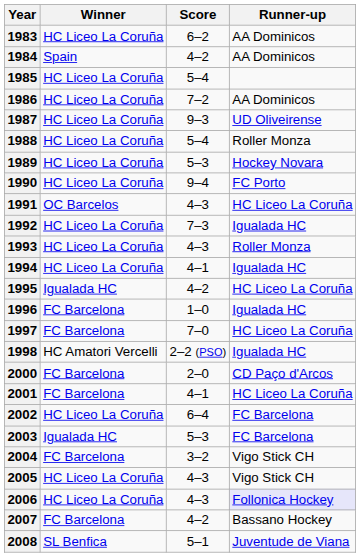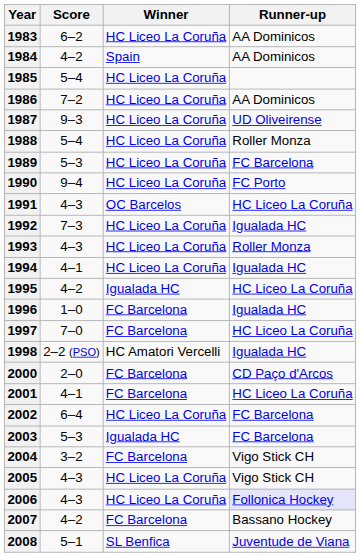 <table class="wikitable sortable plainrowheaders">
 <tr>
 <th scope="col">Year</th>
+<th scope="col" class="unsortable" align="center">Score</th>
 <th scope="col" class="unsortable">Winner</th>
-<th scope="col" class="unsortable" align="center">Score</th>
 <th scope="col" class="unsortable">Runner-up</th>
 </tr>
 <tr>
 <th scope="row">1983</th>
+<td align="center">6–2</td>
 <td> <a href='#'>HC Liceo La Coruña</a></td>
-<td align="center">6–2</td>
 <td> AA Dominicos</td>
 </tr>
 <tr>
 <th scope="row">1984</th>
+<td align="center">4–2</td>
 <td> <a href='#'>Spain</a></td>
-<td align="center">4–2</td>
 <td> AA Dominicos</td>
 </tr>
 <tr>
 <th scope="row">1985</th>
+<td align="center">5–4</td>
 <td> <a href='#'>HC Liceo La Coruña</a></td>
-<td align="center">5–4</td>
 <td></td>
 </tr>
 <tr>
 <th scope="row">1986</th>
+<td align="center">7–2</td>
 <td> <a href='#'>HC Liceo La Coruña</a></td>
-<td align="center">7–2</td>
 <td> AA Dominicos</td>
 </tr>
 <tr>
 <th scope="row">1987</th>
+<td align="center">9–3</td>
 <td> <a href='#'>HC Liceo La Coruña</a></td>
-<td align="center">9–3</td>
 <td> <a href='#'>UD Oliveirense</a></td>
 </tr>
 <tr>
 <th scope="row">1988</th>
+<td align="center">5–4</td>
 <td> <a href='#'>HC Liceo La Coruña</a></td>
-<td align="center">5–4</td>
 <td> Roller Monza</td>
 </tr>
 <tr>
 <th scope="row">1989</th>
+<td align="center">5–3</td>
 <td> <a href='#'>HC Liceo La Coruña</a></td>
-<td align="center">5–3</td>
-<td> <a href='#'>Hockey Novara</a></td>
+<td> <a href='#'>FC Barcelona</a></td>
 </tr>
 <tr>
 <th scope="row">1990</th>
+<td align="center">9–4</td>
 <td> <a href='#'>HC Liceo La Coruña</a></td>
-<td align="center">9–4</td>
 <td> <a href='#'>FC Porto</a></td>
 </tr>
 <tr>
 <th scope="row">1991</th>
+<td align="center">4–3</td>
 <td> <a href='#'>OC Barcelos</a></td>
-<td align="center">4–3</td>
 <td> <a href='#'>HC Liceo La Coruña</a></td>
 </tr>
 <tr>
 <th scope="row">1992</th>
+<td align="center">7–3</td>
 <td> <a href='#'>HC Liceo La Coruña</a></td>
-<td align="center">7–3</td>
 <td> <a href='#'>Igualada HC</a></td>
 </tr>
 <tr>
 <th scope="row">1993</th>
+<td align="center">4–3</td>
 <td> <a href='#'>HC Liceo La Coruña</a></td>
-<td align="center">4–3</td>
 <td> <a href='#'>Roller Monza</a></td>
 </tr>
 <tr>
 <th scope="row">1994</th>
+<td align="center">4–1</td>
 <td> <a href='#'>HC Liceo La Coruña</a></td>
-<td align="center">4–1</td>
 <td> <a href='#'>Igualada HC</a></td>
 </tr>
 <tr>
 <th scope="row">1995</th>
+<td align="center">4–2</td>
 <td> <a href='#'>Igualada HC</a></td>
-<td align="center">4–2</td>
 <td> <a href='#'>HC Liceo La Coruña</a></td>
 </tr>
 <tr>
 <th scope="row">1996</th>
+<td align="center">1–0</td>
 <td> <a href='#'>FC Barcelona</a></td>
-<td align="center">1–0</td>
 <td> <a href='#'>Igualada HC</a></td>
 </tr>
 <tr>
 <th scope="row">1997</th>
+<td align="center">7–0</td>
 <td> <a href='#'>FC Barcelona</a></td>
-<td align="center">7–0</td>
 <td> <a href='#'>HC Liceo La Coruña</a></td>
 </tr>
 <tr>
 <th scope="row">1998</th>
+<td align="center">2–2 <small>(<a href='#'>PSO</a>)</small></td>
 <td> HC Amatori Vercelli</td>
-<td align="center">2–2 <small>(<a href='#'>PSO</a>)</small></td>
 <td> <a href='#'>Igualada HC</a></td>
 </tr>
 <tr>
 <th scope="row">2000</th>
+<td align="center">2–0</td>
 <td> <a href='#'>FC Barcelona</a></td>
-<td align="center">2–0</td>
 <td> <a href='#'>CD Paço d'Arcos</a></td>
 </tr>
 <tr>
 <th scope="row">2001</th>
+<td align="center">4–1</td>
 <td> <a href='#'>FC Barcelona</a></td>
-<td align="center">4–1</td>
 <td> <a href='#'>HC Liceo La Coruña</a></td>
 </tr>
 <tr>
 <th scope="row">2002</th>
+<td align="center">6–4</td>
 <td> <a href='#'>HC Liceo La Coruña</a></td>
-<td align="center">6–4</td>
 <td> <a href='#'>FC Barcelona</a></td>
 </tr>
 <tr>
 <th scope="row">2003</th>
+<td align="center">5–3</td>
 <td> <a href='#'>Igualada HC</a></td>
-<td align="center">5–3</td>
 <td> <a href='#'>FC Barcelona</a></td>
 </tr>
 <tr>
 <th scope="row">2004</th>
+<td align="center">3–2</td>
 <td> <a href='#'>FC Barcelona</a></td>
-<td align="center">3–2</td>
 <td> Vigo Stick CH</td>
 </tr>
 <tr>
 <th scope="row">2005</th>
+<td align="center">4–3</td>
 <td> <a href='#'>HC Liceo La Coruña</a></td>
-<td align="center">4–3</td>
 <td> Vigo Stick CH</td>
 </tr>
 <tr>
 <th scope="row">2006</th>
+<td align="center">4–3</td>
 <td> <a href='#'>HC Liceo La Coruña</a></td>
-<td align="center">4–3</td>
 <td style="background: lavender;"> <a href='#'>Follonica Hockey</a></td>
 </tr>
 <tr>
 <th scope="row">2007</th>
+<td align="center">4–2</td>
 <td> <a href='#'>FC Barcelona</a></td>
-<td align="center">4–2</td>
 <td> Bassano Hockey</td>
 </tr>
 <tr>
 <th scope="row">2008</th>
+<td align="center">5–1</td>
 <td> <a href='#'>SL Benfica</a></td>
-<td align="center">5–1</td>
 <td> <a href='#'>Juventude de Viana</a></td>
 </tr>
 </table>
